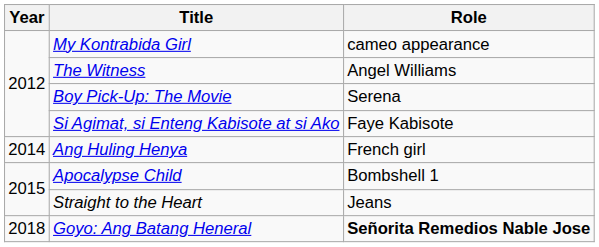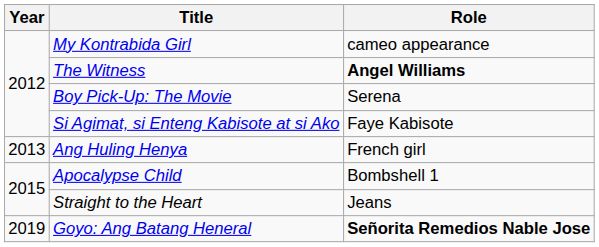 <table class="wikitable sortable">
 <tr>
 <th>Year</th>
 <th>Title</th>
 <th>Role</th>
 </tr>
 <tr>
 <td rowspan="4">2012</td>
 <td><em><a href='#'>My Kontrabida Girl</a></em></td>
 <td>cameo appearance</td>
 </tr>
 <tr>
 <td><em><a href='#'>The Witness</a></em></td>
-<td>Angel Williams</td>
+<td><strong>Angel Williams</strong></td>
 </tr>
 <tr>
 <td><em><a href='#'>Boy Pick-Up: The Movie</a></em></td>
 <td>Serena</td>
 </tr>
 <tr>
 <td><em><a href='#'>Si Agimat, si Enteng Kabisote at si Ako</a></em></td>
 <td>Faye Kabisote</td>
 </tr>
 <tr>
-<td>2014</td>
+<td>2013</td>
 <td><em><a href='#'>Ang Huling Henya</a></em></td>
 <td>French girl</td>
 </tr>
 <tr>
 <td rowspan="2">2015</td>
 <td><em><a href='#'>Apocalypse Child</a></em></td>
 <td>Bombshell 1</td>
 </tr>
 <tr>
 <td><em>Straight to the Heart</em></td>
 <td>Jeans</td>
 </tr>
 <tr>
-<td>2018</td>
+<td>2019</td>
 <td><em> <a href='#'>Goyo: Ang Batang Heneral</a></em></td>
 <td><strong>Señorita Remedios Nable Jose</strong></td>
 </tr>
 </table>
